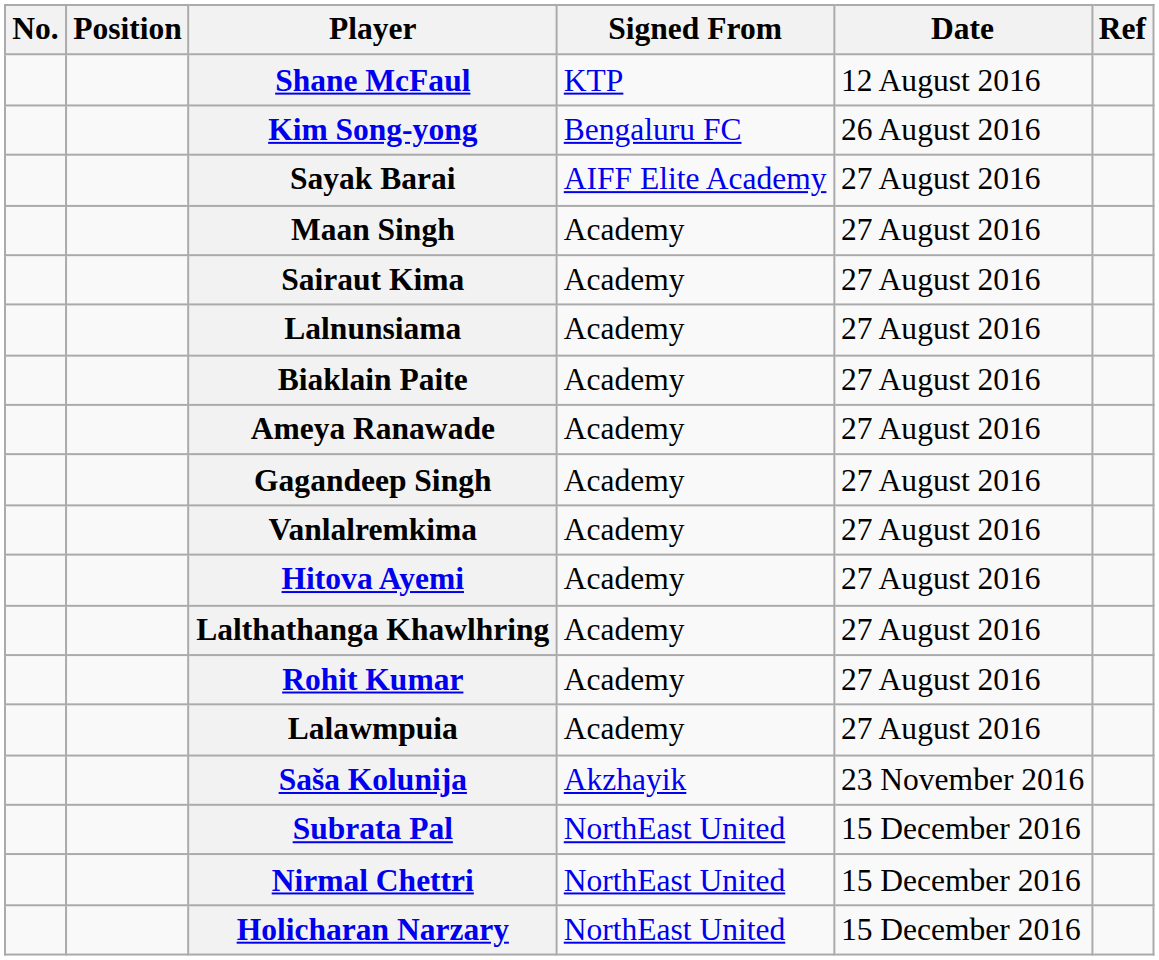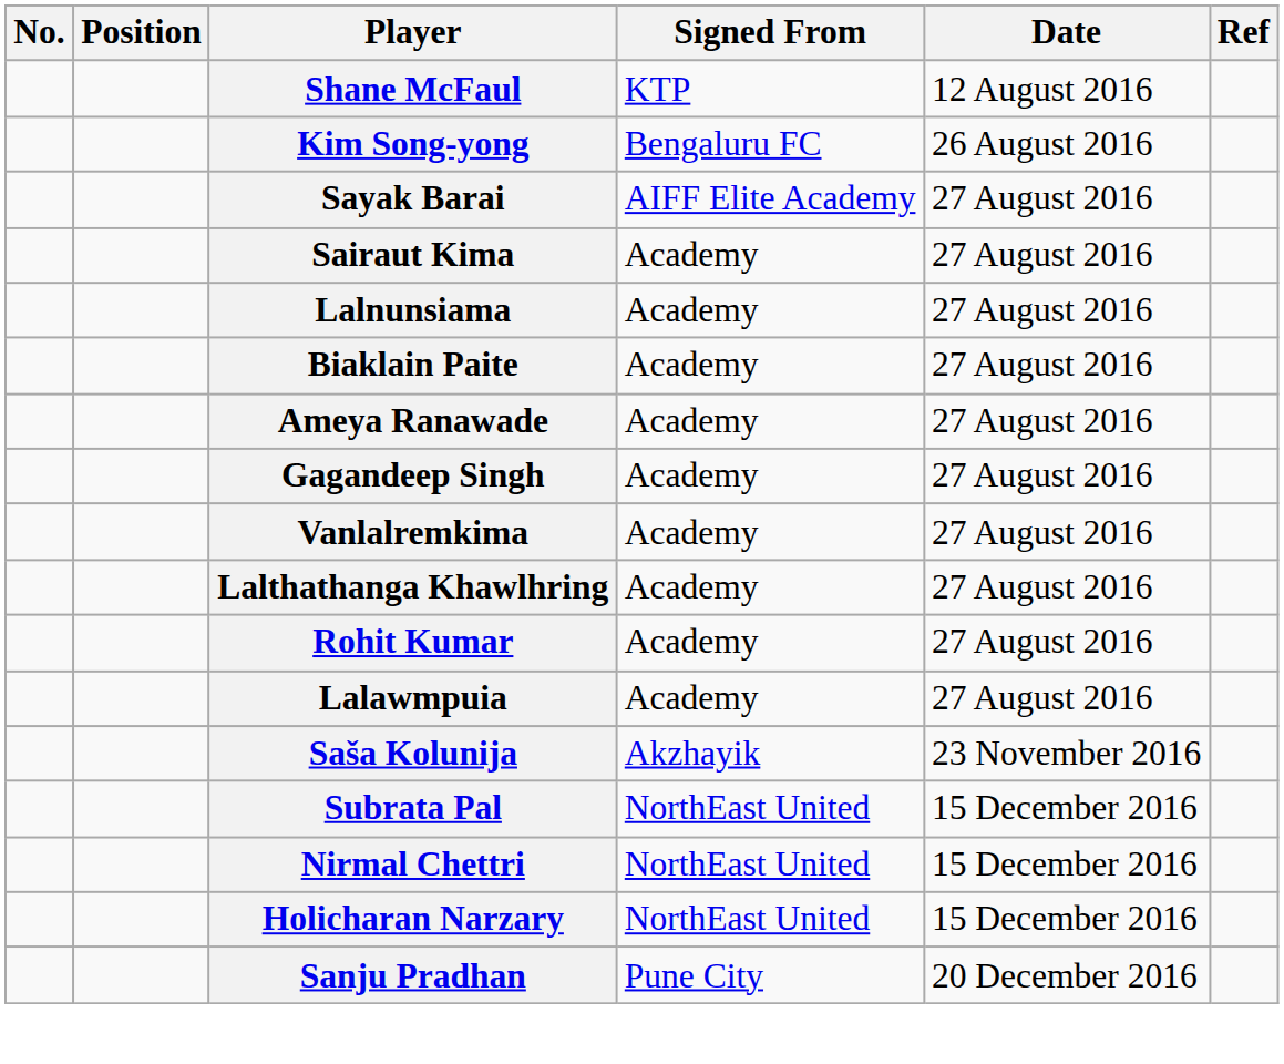 <table class="wikitable plainrowheaders" style="text-align:center; text-align:left">
 <tr>
 <th>No.</th>
 <th scope="col">Position</th>
 <th scope="col">Player</th>
 <th scope="col">Signed From</th>
 <th scope="col">Date</th>
 <th scope="col">Ref</th>
 </tr>
 <tr>
 <td></td>
 <td></td>
 <th scope="row"> <a href='#'>Shane McFaul</a></th>
 <td> <a href='#'>KTP</a></td>
 <td>12 August 2016</td>
 <td></td>
 </tr>
 <tr>
 <td></td>
 <td></td>
 <th scope="row"> <a href='#'>Kim Song-yong</a></th>
 <td><a href='#'>Bengaluru FC</a></td>
 <td>26 August 2016</td>
 <td></td>
 </tr>
 <tr>
 <td></td>
 <td></td>
 <th scope="row"> Sayak Barai</th>
 <td><a href='#'>AIFF Elite Academy</a></td>
-<td>27 August 2016</td>
-<td></td>
-</tr>
-<tr>
-<td></td>
-<td></td>
-<th scope="row"> Maan Singh</th>
-<td>Academy</td>
 <td>27 August 2016</td>
 <td></td>
 </tr>
 <tr>
 <td></td>
 <td></td>
 <th scope="row"> Sairaut Kima</th>
 <td>Academy</td>
 <td>27 August 2016</td>
 <td></td>
 </tr>
 <tr>
 <td></td>
 <td></td>
 <th scope="row"> Lalnunsiama</th>
 <td>Academy</td>
 <td>27 August 2016</td>
 <td></td>
 </tr>
 <tr>
 <td></td>
 <td></td>
 <th scope="row"> Biaklain Paite</th>
 <td>Academy</td>
 <td>27 August 2016</td>
 <td></td>
 </tr>
 <tr>
 <td></td>
 <td></td>
 <th scope="row"> Ameya Ranawade</th>
 <td>Academy</td>
 <td>27 August 2016</td>
 <td></td>
 </tr>
 <tr>
 <td></td>
 <td></td>
 <th scope="row"> Gagandeep Singh</th>
 <td>Academy</td>
 <td>27 August 2016</td>
 <td></td>
 </tr>
 <tr>
 <td></td>
 <td></td>
 <th scope="row"> Vanlalremkima</th>
-<td>Academy</td>
-<td>27 August 2016</td>
-<td></td>
-</tr>
-<tr>
-<td></td>
-<td></td>
-<th scope="row"> <a href='#'>Hitova Ayemi</a></th>
 <td>Academy</td>
 <td>27 August 2016</td>
 <td></td>
 </tr>
 <tr>
 <td></td>
 <td></td>
 <th scope="row"> Lalthathanga Khawlhring</th>
 <td>Academy</td>
 <td>27 August 2016</td>
 <td></td>
 </tr>
 <tr>
 <td></td>
 <td></td>
 <th scope="row"> <a href='#'>Rohit Kumar</a></th>
 <td>Academy</td>
 <td>27 August 2016</td>
 <td></td>
 </tr>
 <tr>
 <td></td>
 <td></td>
 <th scope="row"> Lalawmpuia</th>
 <td>Academy</td>
 <td>27 August 2016</td>
 <td></td>
 </tr>
 <tr>
 <td></td>
 <td></td>
 <th scope="row"> <a href='#'>Saša Kolunija</a></th>
 <td> <a href='#'>Akzhayik</a></td>
 <td>23 November 2016</td>
 <td></td>
 </tr>
 <tr>
 <td></td>
 <td></td>
 <th scope="row"> <a href='#'>Subrata Pal</a></th>
 <td><a href='#'>NorthEast United</a></td>
 <td>15 December 2016</td>
 <td></td>
 </tr>
 <tr>
 <td></td>
 <td></td>
 <th scope="row"> <a href='#'>Nirmal Chettri</a></th>
 <td><a href='#'>NorthEast United</a></td>
 <td>15 December 2016</td>
 <td></td>
 </tr>
 <tr>
 <td></td>
 <td></td>
 <th scope="row"> <a href='#'>Holicharan Narzary</a></th>
 <td><a href='#'>NorthEast United</a></td>
 <td>15 December 2016</td>
 <td></td>
 </tr>
+<tr>
+<td></td>
+<td></td>
+<th scope="row"> <a href='#'>Sanju Pradhan</a></th>
+<td><a href='#'>Pune City</a></td>
+<td>20 December 2016</td>
+<td></td>
+</tr>
 </table>
